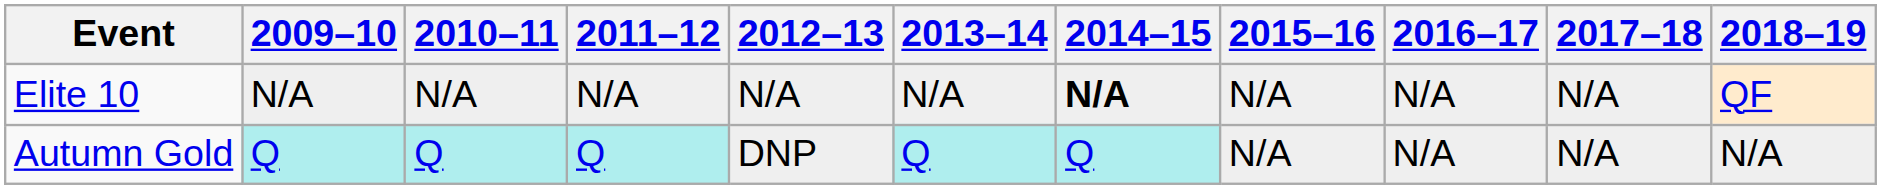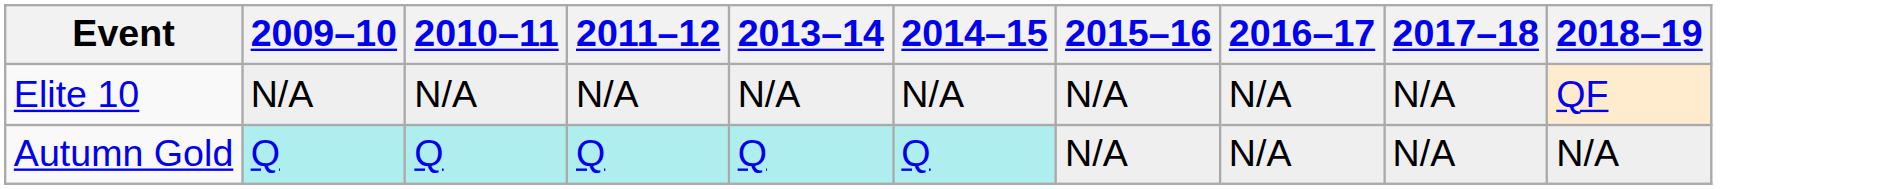 <table class="wikitable" border="1">
 <tr>
 <th>Event</th>
 <th><a href='#'>2009–10</a></th>
 <th><a href='#'>2010–11</a></th>
 <th><a href='#'>2011–12</a></th>
-<th><a href='#'>2012–13</a></th>
 <th><a href='#'>2013–14</a></th>
 <th><a href='#'>2014–15</a></th>
 <th><a href='#'>2015–16</a></th>
 <th><a href='#'>2016–17</a></th>
 <th><a href='#'>2017–18</a></th>
 <th><a href='#'>2018–19</a></th>
 </tr>
 <tr>
 <td><a href='#'>Elite 10</a></td>
 <td style="background:#EFEFEF;">N/A</td>
 <td style="background:#EFEFEF;">N/A</td>
 <td style="background:#EFEFEF;">N/A</td>
 <td style="background:#EFEFEF;">N/A</td>
 <td style="background:#EFEFEF;">N/A</td>
-<td style="background:#EFEFEF;"><strong>N/A</strong></td>
 <td style="background:#EFEFEF;">N/A</td>
 <td style="background:#EFEFEF;">N/A</td>
 <td style="background:#EFEFEF;">N/A</td>
 <td style="background:#ffebcd;"><a href='#'>QF</a></td>
 </tr>
 <tr>
 <td><a href='#'>Autumn Gold</a></td>
 <td style="background:#afeeee;"><a href='#'>Q</a></td>
 <td style="background:#afeeee;"><a href='#'>Q</a></td>
 <td style="background:#afeeee;"><a href='#'>Q</a></td>
-<td style="background:#EFEFEF;">DNP</td>
 <td style="background:#afeeee;"><a href='#'>Q</a></td>
 <td style="background:#afeeee;"><a href='#'>Q</a></td>
 <td style="background:#EFEFEF;">N/A</td>
 <td style="background:#EFEFEF;">N/A</td>
 <td style="background:#EFEFEF;">N/A</td>
 <td style="background:#EFEFEF;">N/A</td>
 </tr>
 </table>
